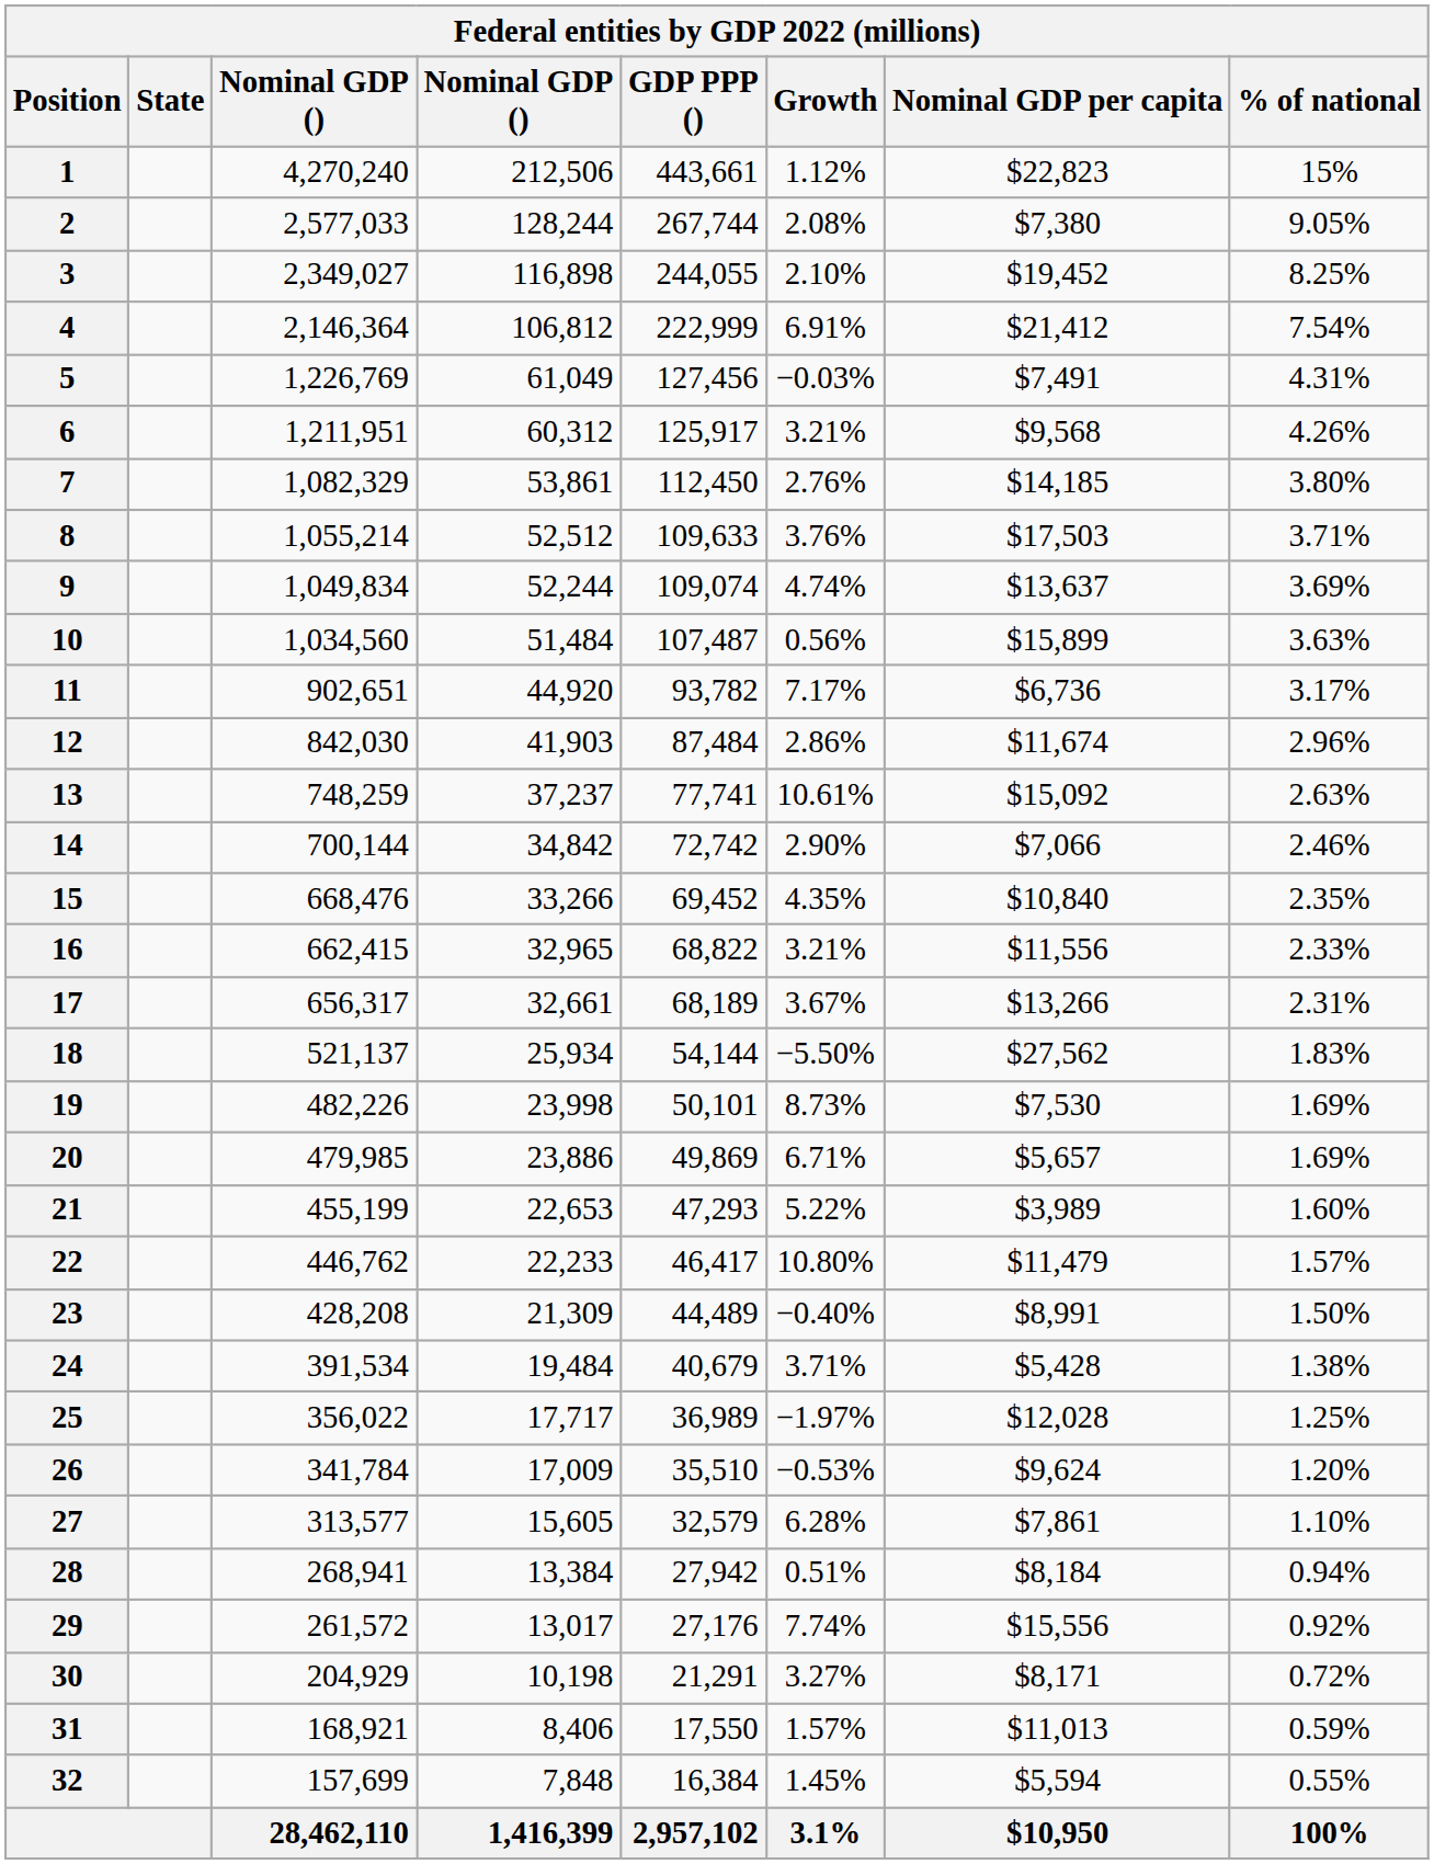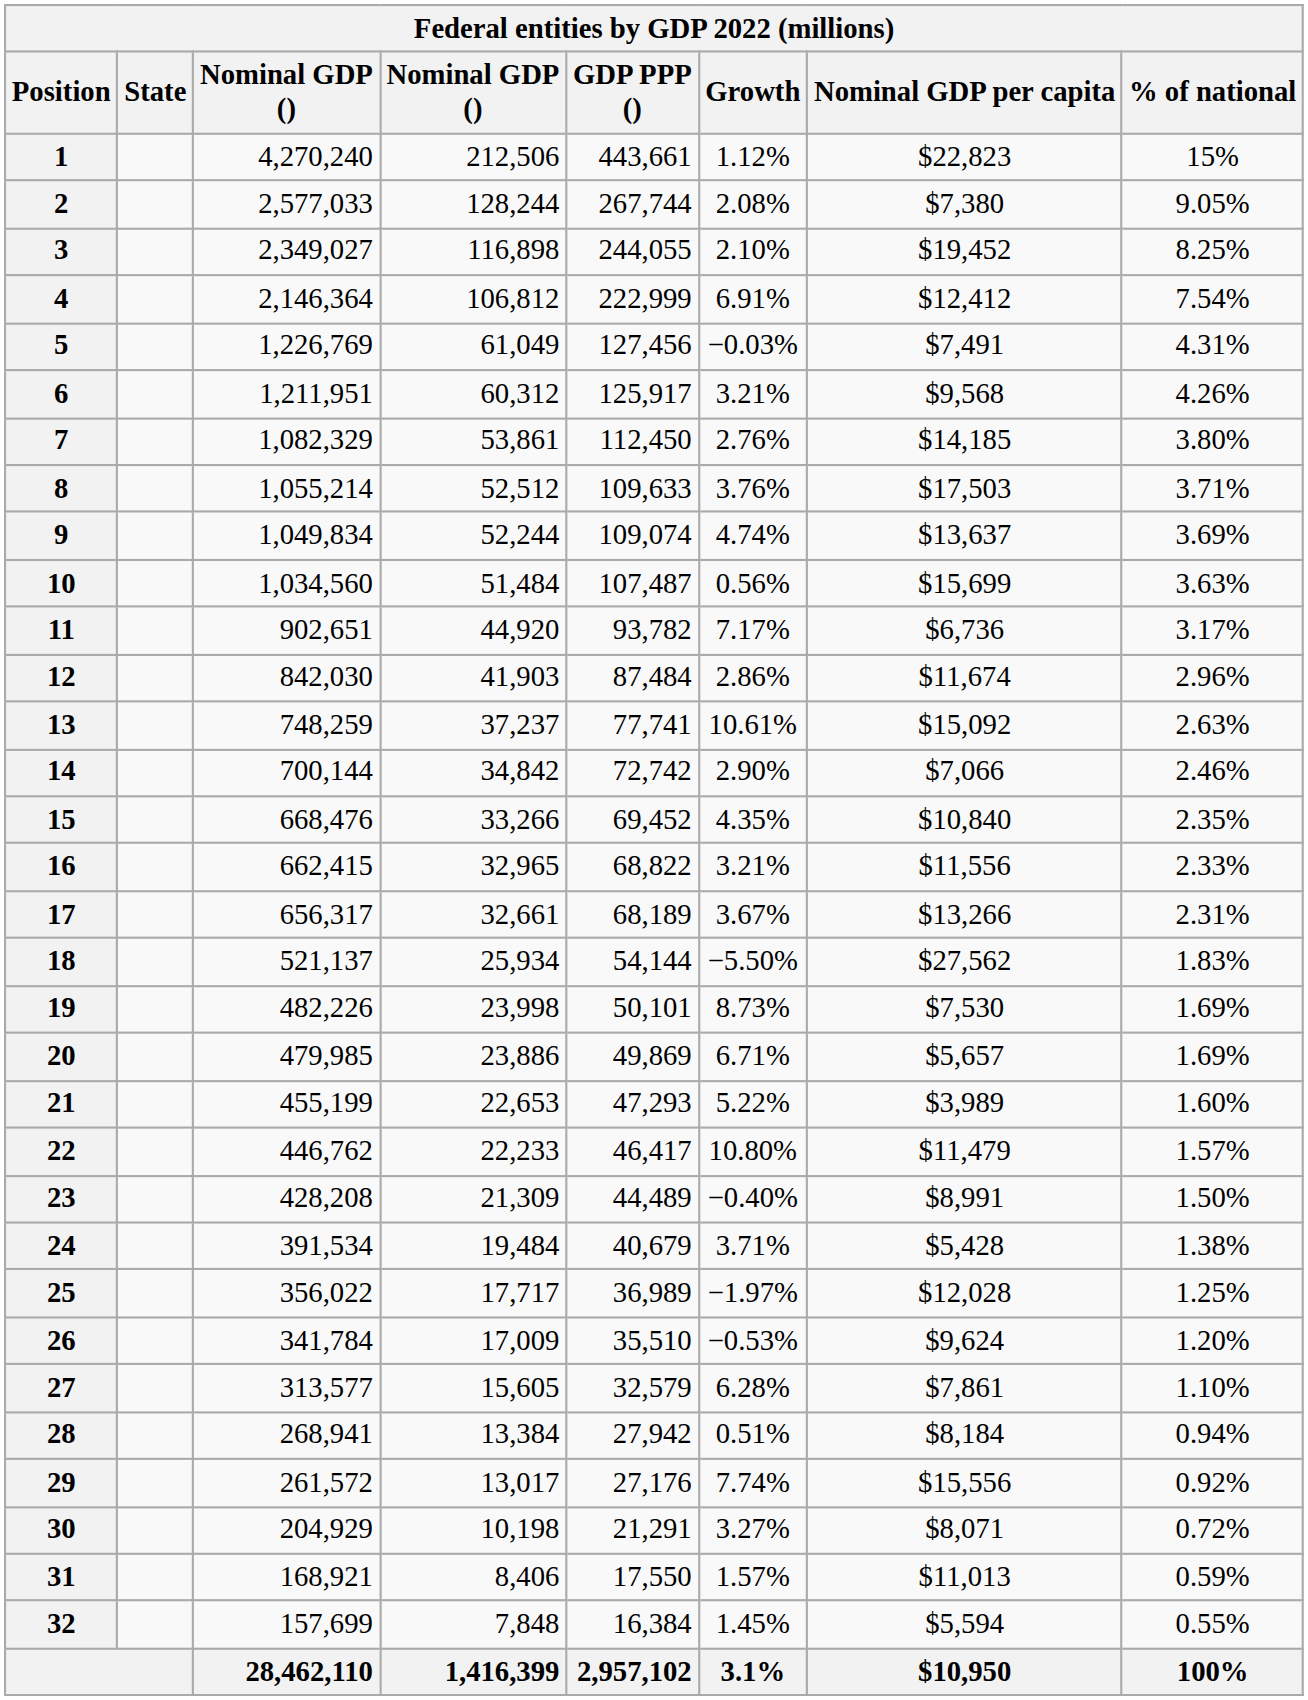 <table class="wikitable sortable" style="font-size:85%;">
 <tr>
 <th colspan="8" style="text-align:center">Federal entities by GDP 2022 (millions)</th>
 </tr>
 <tr style="text-align:center">
 <th scope="col">Position</th>
 <th scope="col">State</th>
 <th scope="col">Nominal GDP<br>()</th>
 <th scope="col">Nominal GDP<br>()</th>
 <th scope="col">GDP PPP<br>()</th>
 <th scope="col">Growth</th>
 <th scope="col">Nominal GDP per capita</th>
 <th scope="col">% of national</th>
 </tr>
 <tr>
 <th style="text-align:center">1</th>
 <td style="text-align:left"></td>
 <td style="text-align:right">4,270,240</td>
 <td style="text-align:right">212,506</td>
 <td style="text-align:right">443,661</td>
 <td style="text-align:center"> 1.12%</td>
 <td style="text-align:center">$22,823</td>
 <td style="text-align:center">15%</td>
 </tr>
 <tr>
 <th style="text-align:center">2</th>
 <td style="text-align:left"></td>
 <td style="text-align:right">2,577,033</td>
 <td style="text-align:right">128,244</td>
 <td style="text-align:right">267,744</td>
 <td style="text-align:center"> 2.08%</td>
 <td style="text-align:center">$7,380</td>
 <td style="text-align:center">9.05%</td>
 </tr>
 <tr>
 <th style="text-align:center">3</th>
 <td style="text-align:left"></td>
 <td style="text-align:right">2,349,027</td>
 <td style="text-align:right">116,898</td>
 <td style="text-align:right">244,055</td>
 <td style="text-align:center"> 2.10%</td>
 <td style="text-align:center">$19,452</td>
 <td style="text-align:center">8.25%</td>
 </tr>
 <tr>
 <th style="text-align:center">4</th>
 <td style="text-align:left"></td>
 <td style="text-align:right">2,146,364</td>
 <td style="text-align:right">106,812</td>
 <td style="text-align:right">222,999</td>
 <td style="text-align:center"> 6.91%</td>
-<td style="text-align:center">$21,412</td>
+<td style="text-align:center">$12,412</td>
 <td style="text-align:center">7.54%</td>
 </tr>
 <tr>
 <th style="text-align:center">5</th>
 <td style="text-align:left"></td>
 <td style="text-align:right">1,226,769</td>
 <td style="text-align:right">61,049</td>
 <td style="text-align:right">127,456</td>
 <td style="text-align:center"> −0.03%</td>
 <td style="text-align:center">$7,491</td>
 <td style="text-align:center">4.31%</td>
 </tr>
 <tr>
 <th style="text-align:center">6</th>
 <td style="text-align:left"></td>
 <td style="text-align:right">1,211,951</td>
 <td style="text-align:right">60,312</td>
 <td style="text-align:right">125,917</td>
 <td style="text-align:center"> 3.21%</td>
 <td style="text-align:center">$9,568</td>
 <td style="text-align:center">4.26%</td>
 </tr>
 <tr>
 <th style="text-align:center">7</th>
 <td style="text-align:left"></td>
 <td style="text-align:right">1,082,329</td>
 <td style="text-align:right">53,861</td>
 <td style="text-align:right">112,450</td>
 <td style="text-align:center"> 2.76%</td>
 <td style="text-align:center">$14,185</td>
 <td style="text-align:center">3.80%</td>
 </tr>
 <tr>
 <th style="text-align:center">8</th>
 <td style="text-align:left"></td>
 <td style="text-align:right">1,055,214</td>
 <td style="text-align:right">52,512</td>
 <td style="text-align:right">109,633</td>
 <td style="text-align:center"> 3.76%</td>
 <td style="text-align:center">$17,503</td>
 <td style="text-align:center">3.71%</td>
 </tr>
 <tr>
 <th style="text-align:center">9</th>
 <td style="text-align:left"></td>
 <td style="text-align:right">1,049,834</td>
 <td style="text-align:right">52,244</td>
 <td style="text-align:right">109,074</td>
 <td style="text-align:center"> 4.74%</td>
 <td style="text-align:center">$13,637</td>
 <td style="text-align:center">3.69%</td>
 </tr>
 <tr>
 <th style="text-align:center">10</th>
 <td style="text-align:left"></td>
 <td style="text-align:right">1,034,560</td>
 <td style="text-align:right">51,484</td>
 <td style="text-align:right">107,487</td>
 <td style="text-align:center"> 0.56%</td>
-<td style="text-align:center">$15,899</td>
+<td style="text-align:center">$15,699</td>
 <td style="text-align:center">3.63%</td>
 </tr>
 <tr>
 <th style="text-align:center">11</th>
 <td style="text-align:left"></td>
 <td style="text-align:right">902,651</td>
 <td style="text-align:right">44,920</td>
 <td style="text-align:right">93,782</td>
 <td style="text-align:center"> 7.17%</td>
 <td style="text-align:center">$6,736</td>
 <td style="text-align:center">3.17%</td>
 </tr>
 <tr>
 <th style="text-align:center">12</th>
 <td style="text-align:left"></td>
 <td style="text-align:right">842,030</td>
 <td style="text-align:right">41,903</td>
 <td style="text-align:right">87,484</td>
 <td style="text-align:center"> 2.86%</td>
 <td style="text-align:center">$11,674</td>
 <td style="text-align:center">2.96%</td>
 </tr>
 <tr>
 <th style="text-align:center">13</th>
 <td style="text-align:left"></td>
 <td style="text-align:right">748,259</td>
 <td style="text-align:right">37,237</td>
 <td style="text-align:right">77,741</td>
 <td style="text-align:center"> 10.61%</td>
 <td style="text-align:center">$15,092</td>
 <td style="text-align:center">2.63%</td>
 </tr>
 <tr>
 <th style="text-align:center">14</th>
 <td style="text-align:left"></td>
 <td style="text-align:right">700,144</td>
 <td style="text-align:right">34,842</td>
 <td style="text-align:right">72,742</td>
 <td style="text-align:center"> 2.90%</td>
 <td style="text-align:center">$7,066</td>
 <td style="text-align:center">2.46%</td>
 </tr>
 <tr>
 <th style="text-align:center">15</th>
 <td style="text-align:left"></td>
 <td style="text-align:right">668,476</td>
 <td style="text-align:right">33,266</td>
 <td style="text-align:right">69,452</td>
 <td style="text-align:center"> 4.35%</td>
 <td style="text-align:center">$10,840</td>
 <td style="text-align:center">2.35%</td>
 </tr>
 <tr>
 <th style="text-align:center">16</th>
 <td style="text-align:left"></td>
 <td style="text-align:right">662,415</td>
 <td style="text-align:right">32,965</td>
 <td style="text-align:right">68,822</td>
 <td style="text-align:center"> 3.21%</td>
 <td style="text-align:center">$11,556</td>
 <td style="text-align:center">2.33%</td>
 </tr>
 <tr>
 <th style="text-align:center">17</th>
 <td style="text-align:left"></td>
 <td style="text-align:right">656,317</td>
 <td style="text-align:right">32,661</td>
 <td style="text-align:right">68,189</td>
 <td style="text-align:center"> 3.67%</td>
 <td style="text-align:center">$13,266</td>
 <td style="text-align:center">2.31%</td>
 </tr>
 <tr>
 <th style="text-align:center">18</th>
 <td style="text-align:left"></td>
 <td style="text-align:right">521,137</td>
 <td style="text-align:right">25,934</td>
 <td style="text-align:right">54,144</td>
 <td style="text-align:center"> −5.50%</td>
 <td style="text-align:center">$27,562</td>
 <td style="text-align:center">1.83%</td>
 </tr>
 <tr>
 <th style="text-align:center">19</th>
 <td style="text-align:left"></td>
 <td style="text-align:right">482,226</td>
 <td style="text-align:right">23,998</td>
 <td style="text-align:right">50,101</td>
 <td style="text-align:center"> 8.73%</td>
 <td style="text-align:center">$7,530</td>
 <td style="text-align:center">1.69%</td>
 </tr>
 <tr>
 <th style="text-align:center">20</th>
 <td style="text-align:left"></td>
 <td style="text-align:right">479,985</td>
 <td style="text-align:right">23,886</td>
 <td style="text-align:right">49,869</td>
 <td style="text-align:center"> 6.71%</td>
 <td style="text-align:center">$5,657</td>
 <td style="text-align:center">1.69%</td>
 </tr>
 <tr>
 <th style="text-align:center">21</th>
 <td style="text-align:left"></td>
 <td style="text-align:right">455,199</td>
 <td style="text-align:right">22,653</td>
 <td style="text-align:right">47,293</td>
 <td style="text-align:center"> 5.22%</td>
 <td style="text-align:center">$3,989</td>
 <td style="text-align:center">1.60%</td>
 </tr>
 <tr>
 <th style="text-align:center">22</th>
 <td style="text-align:left"></td>
 <td style="text-align:right">446,762</td>
 <td style="text-align:right">22,233</td>
 <td style="text-align:right">46,417</td>
 <td style="text-align:center"> 10.80%</td>
 <td style="text-align:center">$11,479</td>
 <td style="text-align:center">1.57%</td>
 </tr>
 <tr>
 <th style="text-align:center">23</th>
 <td style="text-align:left"></td>
 <td style="text-align:right">428,208</td>
 <td style="text-align:right">21,309</td>
 <td style="text-align:right">44,489</td>
 <td style="text-align:center"> −0.40%</td>
 <td style="text-align:center">$8,991</td>
 <td style="text-align:center">1.50%</td>
 </tr>
 <tr>
 <th style="text-align:center">24</th>
 <td style="text-align:left"></td>
 <td style="text-align:right">391,534</td>
 <td style="text-align:right">19,484</td>
 <td style="text-align:right">40,679</td>
 <td style="text-align:center"> 3.71%</td>
 <td style="text-align:center">$5,428</td>
 <td style="text-align:center">1.38%</td>
 </tr>
 <tr>
 <th style="text-align:center">25</th>
 <td style="text-align:left"></td>
 <td style="text-align:right">356,022</td>
 <td style="text-align:right">17,717</td>
 <td style="text-align:right">36,989</td>
 <td style="text-align:center"> −1.97%</td>
 <td style="text-align:center">$12,028</td>
 <td style="text-align:center">1.25%</td>
 </tr>
 <tr>
 <th style="text-align:center">26</th>
 <td style="text-align:left"></td>
 <td style="text-align:right">341,784</td>
 <td style="text-align:right">17,009</td>
 <td style="text-align:right">35,510</td>
 <td style="text-align:center"> −0.53%</td>
 <td style="text-align:center">$9,624</td>
 <td style="text-align:center">1.20%</td>
 </tr>
 <tr>
 <th style="text-align:center">27</th>
 <td style="text-align:left"></td>
 <td style="text-align:right">313,577</td>
 <td style="text-align:right">15,605</td>
 <td style="text-align:right">32,579</td>
 <td style="text-align:center"> 6.28%</td>
 <td style="text-align:center">$7,861</td>
 <td style="text-align:center">1.10%</td>
 </tr>
 <tr>
 <th style="text-align:center">28</th>
 <td style="text-align:left"></td>
 <td style="text-align:right">268,941</td>
 <td style="text-align:right">13,384</td>
 <td style="text-align:right">27,942</td>
 <td style="text-align:center"> 0.51%</td>
 <td style="text-align:center">$8,184</td>
 <td style="text-align:center">0.94%</td>
 </tr>
 <tr>
 <th style="text-align:center">29</th>
 <td style="text-align:left"></td>
 <td style="text-align:right">261,572</td>
 <td style="text-align:right">13,017</td>
 <td style="text-align:right">27,176</td>
 <td style="text-align:center"> 7.74%</td>
 <td style="text-align:center">$15,556</td>
 <td style="text-align:center">0.92%</td>
 </tr>
 <tr>
 <th style="text-align:center">30</th>
 <td style="text-align:left"></td>
 <td style="text-align:right">204,929</td>
 <td style="text-align:right">10,198</td>
 <td style="text-align:right">21,291</td>
 <td style="text-align:center"> 3.27%</td>
-<td style="text-align:center">$8,171</td>
+<td style="text-align:center">$8,071</td>
 <td style="text-align:center">0.72%</td>
 </tr>
 <tr>
 <th style="text-align:center">31</th>
 <td style="text-align:left"></td>
 <td style="text-align:right">168,921</td>
 <td style="text-align:right">8,406</td>
 <td style="text-align:right">17,550</td>
 <td style="text-align:center"> 1.57%</td>
 <td style="text-align:center">$11,013</td>
 <td style="text-align:center">0.59%</td>
 </tr>
 <tr>
 <th style="text-align:center">32</th>
 <td style="text-align:left"></td>
 <td style="text-align:right">157,699</td>
 <td style="text-align:right">7,848</td>
 <td style="text-align:right">16,384</td>
 <td style="text-align:center"> 1.45%</td>
 <td style="text-align:center">$5,594</td>
 <td style="text-align:center">0.55%</td>
 </tr>
 <tr>
 <th style="text-align:left" colspan="2"></th>
 <th style="text-align:right">28,462,110</th>
 <th style="text-align:right">1,416,399</th>
 <th style="text-align:right">2,957,102</th>
 <th style="text-align:center"> 3.1%</th>
 <th style="text-align:center">$10,950</th>
 <th style="text-align:center">100%</th>
 </tr>
 <tr>
 </tr>
 </table>
